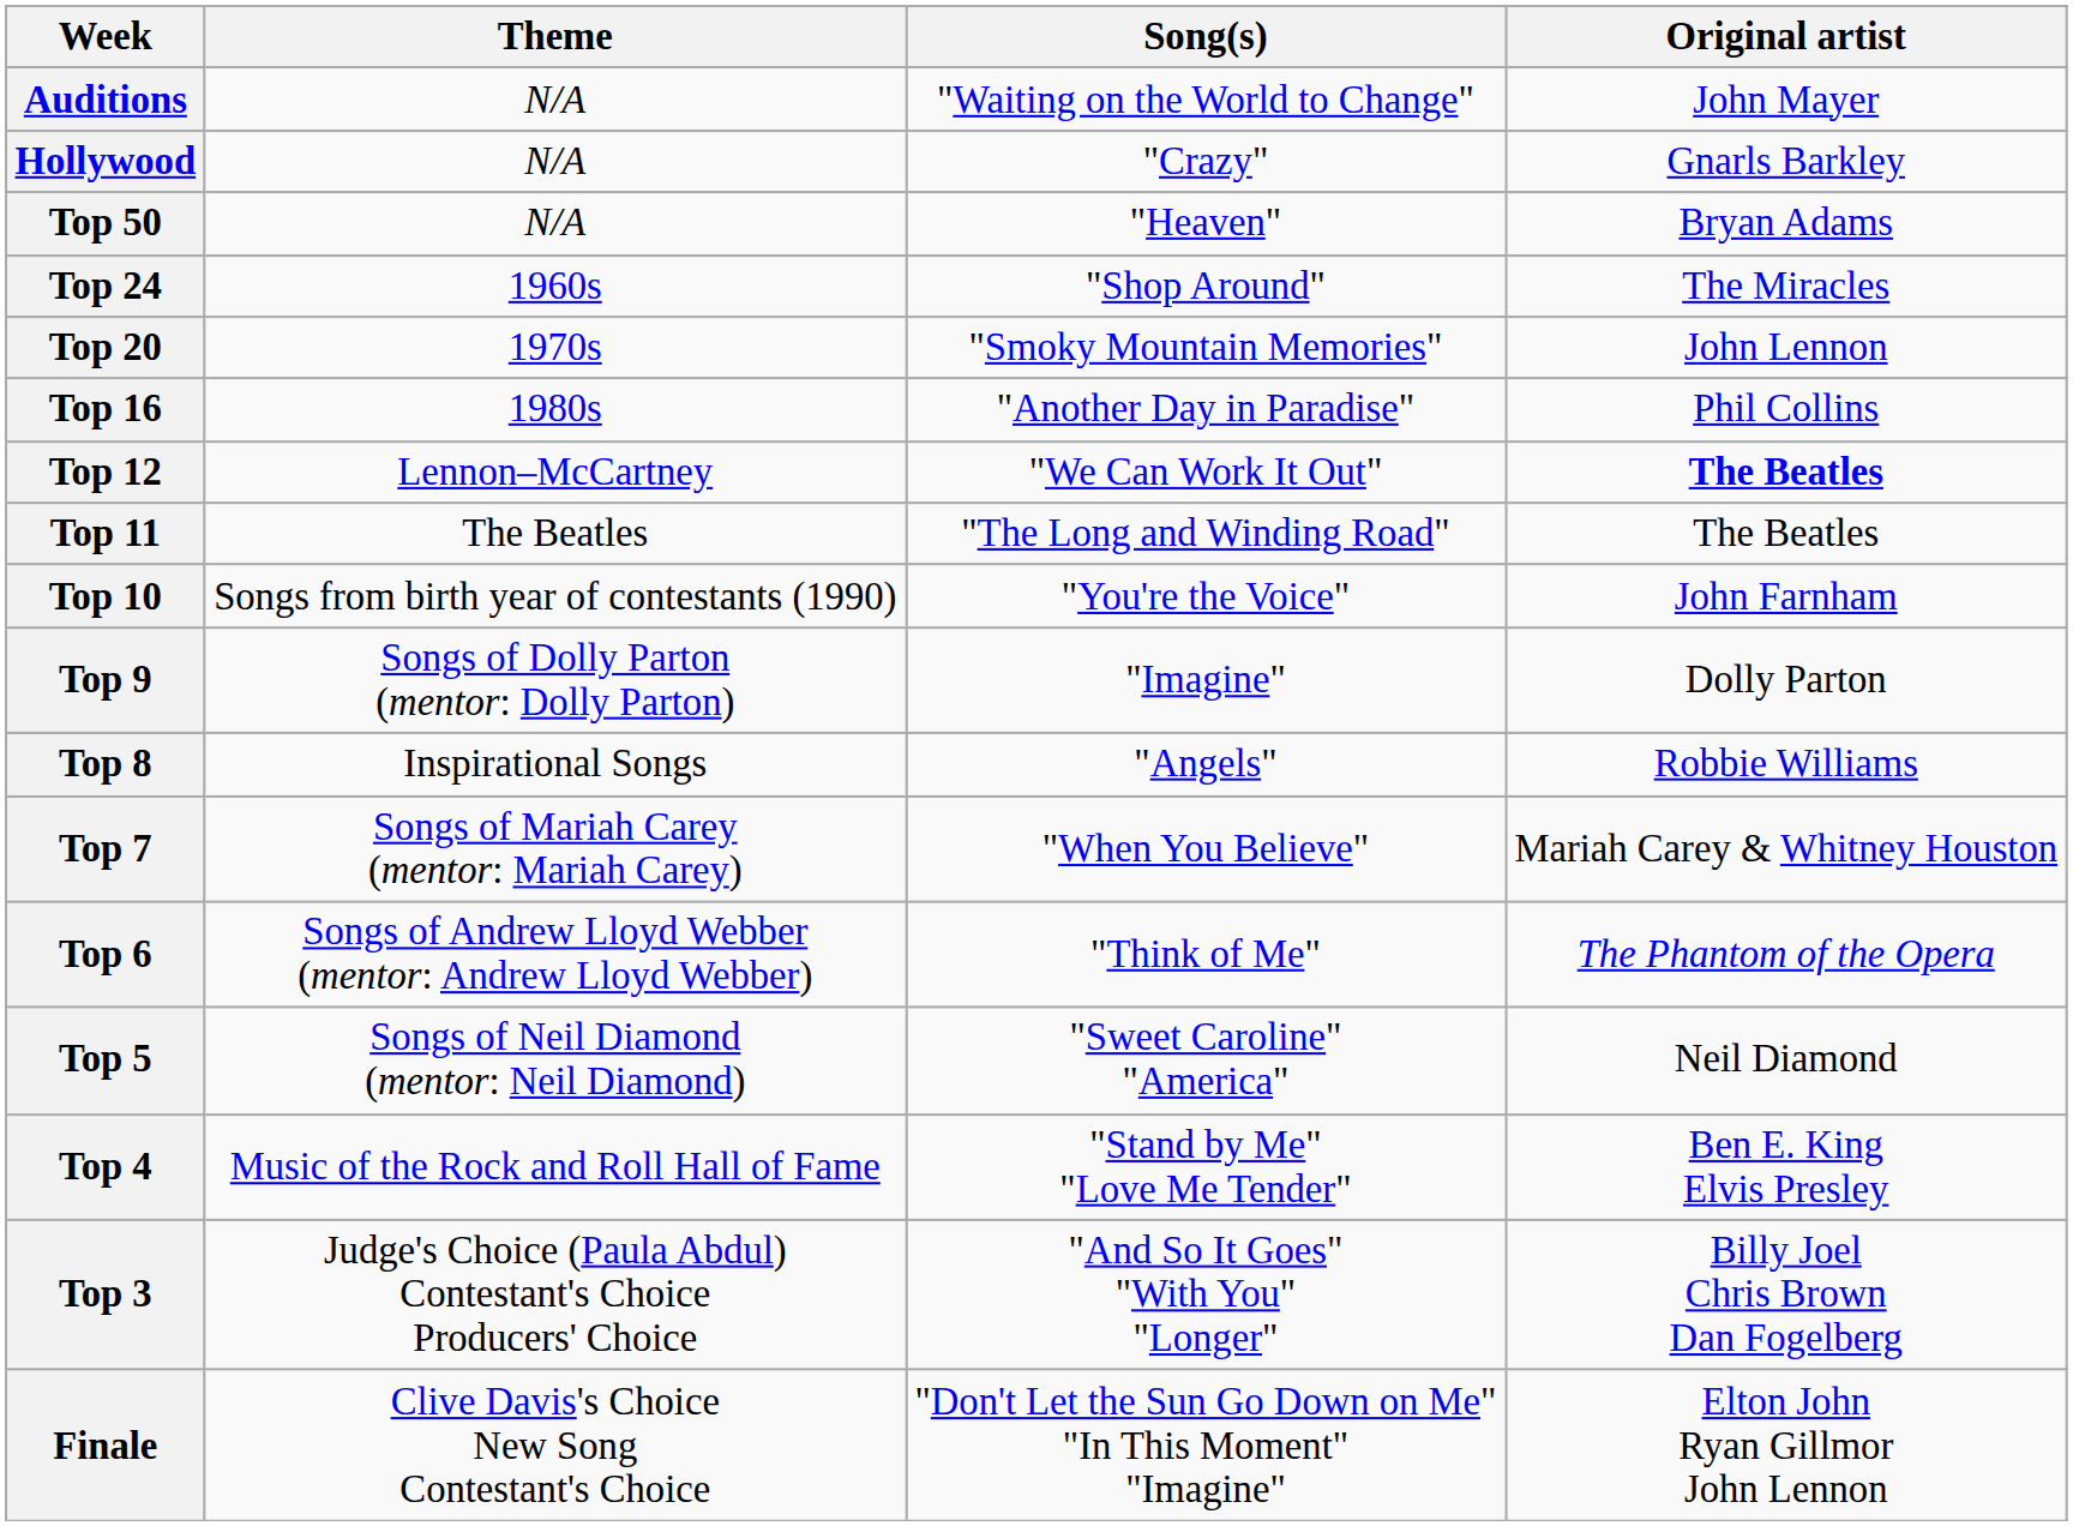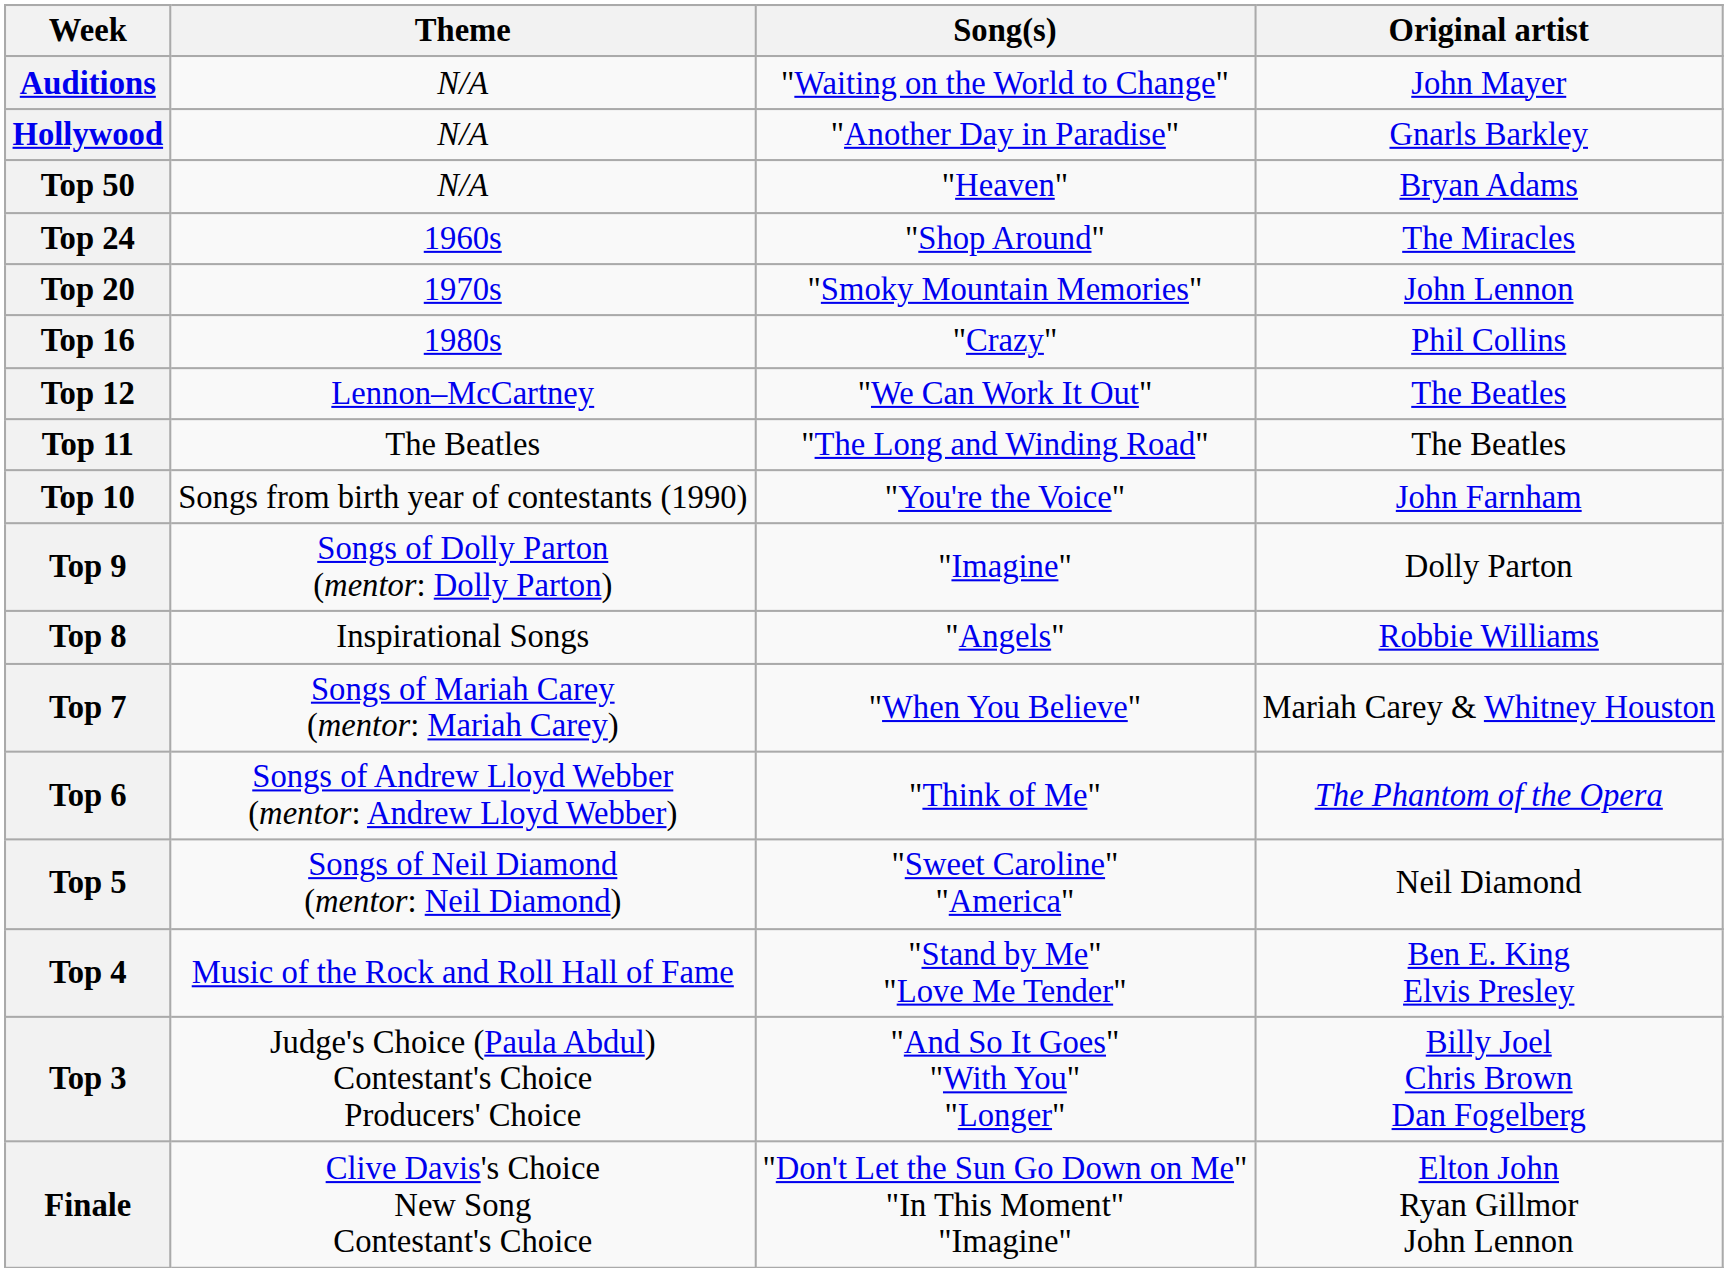 <table class="sortable wikitable" style="text-align: center;">
 <tr>
 <th>Week</th>
 <th>Theme</th>
 <th>Song(s)</th>
 <th>Original artist</th>
 </tr>
 <tr>
 <th><a href='#'>Auditions</a></th>
 <td><em>N/A</em></td>
 <td>"<a href='#'>Waiting on the World to Change</a>"</td>
 <td><a href='#'>John Mayer</a></td>
 </tr>
 <tr>
 <th><a href='#'>Hollywood</a></th>
 <td><em>N/A</em></td>
-<td>"<a href='#'>Crazy</a>"</td>
+<td>"<a href='#'>Another Day in Paradise</a>"</td>
 <td><a href='#'>Gnarls Barkley</a></td>
 </tr>
 <tr>
 <th>Top 50</th>
 <td><em>N/A</em></td>
 <td>"<a href='#'>Heaven</a>"</td>
 <td><a href='#'>Bryan Adams</a></td>
 </tr>
 <tr>
 <th>Top 24</th>
 <td><a href='#'>1960s</a></td>
 <td>"<a href='#'>Shop Around</a>"</td>
 <td><a href='#'>The Miracles</a></td>
 </tr>
 <tr>
 <th>Top 20</th>
 <td><a href='#'>1970s</a></td>
 <td>"<a href='#'>Smoky Mountain Memories</a>"</td>
 <td><a href='#'>John Lennon</a></td>
 </tr>
 <tr>
 <th>Top 16</th>
 <td><a href='#'>1980s</a></td>
-<td>"<a href='#'>Another Day in Paradise</a>"</td>
+<td>"<a href='#'>Crazy</a>"</td>
 <td><a href='#'>Phil Collins</a></td>
 </tr>
 <tr>
 <th>Top 12</th>
 <td><a href='#'>Lennon–McCartney</a></td>
 <td>"<a href='#'>We Can Work It Out</a>"</td>
-<td><strong><a href='#'>The Beatles</a></strong></td>
+<td><a href='#'>The Beatles</a></td>
 </tr>
 <tr>
 <th>Top 11</th>
 <td>The Beatles</td>
 <td>"<a href='#'>The Long and Winding Road</a>"</td>
 <td>The Beatles</td>
 </tr>
 <tr>
 <th>Top 10</th>
 <td>Songs from birth year of contestants (1990)</td>
 <td>"<a href='#'>You're the Voice</a>"</td>
 <td><a href='#'>John Farnham</a><br></td>
 </tr>
 <tr>
 <th>Top 9</th>
 <td><a href='#'>Songs of Dolly Parton</a><br>(<em>mentor</em>: <a href='#'>Dolly Parton</a>)</td>
 <td>"<a href='#'>Imagine</a>"</td>
 <td>Dolly Parton</td>
 </tr>
 <tr>
 <th>Top 8</th>
 <td>Inspirational Songs</td>
 <td>"<a href='#'>Angels</a>"</td>
 <td><a href='#'>Robbie Williams</a></td>
 </tr>
 <tr>
 <th>Top 7</th>
 <td><a href='#'>Songs of Mariah Carey</a><br>(<em>mentor</em>: <a href='#'>Mariah Carey</a>)</td>
 <td>"<a href='#'>When You Believe</a>"</td>
 <td>Mariah Carey & <a href='#'>Whitney Houston</a></td>
 </tr>
 <tr>
 <th>Top 6</th>
 <td><a href='#'>Songs of Andrew Lloyd Webber</a><br>(<em>mentor</em>: <a href='#'>Andrew Lloyd Webber</a>)</td>
 <td>"<a href='#'>Think of Me</a>"</td>
 <td><em><a href='#'>The Phantom of the Opera</a></em></td>
 </tr>
 <tr>
 <th>Top 5</th>
 <td><a href='#'>Songs of Neil Diamond</a> <br>(<em>mentor</em>: <a href='#'>Neil Diamond</a>)</td>
 <td>"<a href='#'>Sweet Caroline</a>"<br>"<a href='#'>America</a>"</td>
 <td>Neil Diamond</td>
 </tr>
 <tr>
 <th>Top 4</th>
 <td><a href='#'>Music of the Rock and Roll Hall of Fame</a></td>
 <td>"<a href='#'>Stand by Me</a>"<br>"<a href='#'>Love Me Tender</a>"</td>
 <td><a href='#'>Ben E. King</a><br><a href='#'>Elvis Presley</a></td>
 </tr>
 <tr>
 <th>Top 3</th>
 <td>Judge's Choice (<a href='#'>Paula Abdul</a>)<br>Contestant's Choice<br>Producers' Choice</td>
 <td>"<a href='#'>And So It Goes</a>"<br>"<a href='#'>With You</a>"<br>"<a href='#'>Longer</a>"</td>
 <td><a href='#'>Billy Joel</a><br><a href='#'>Chris Brown</a><br><a href='#'>Dan Fogelberg</a></td>
 </tr>
 <tr>
 <th>Finale</th>
 <td><a href='#'>Clive Davis</a>'s Choice<br>New Song<br>Contestant's Choice</td>
 <td>"<a href='#'>Don't Let the Sun Go Down on Me</a>"<br>"In This Moment"<br>"Imagine"</td>
 <td><a href='#'>Elton John</a><br>Ryan Gillmor<br>John Lennon</td>
 </tr>
 </table>
